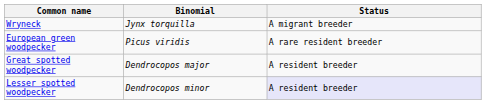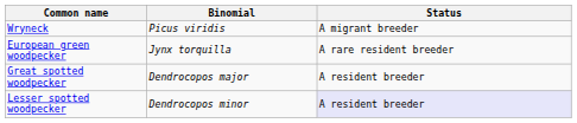 <table width=60% class="wikitable">
 <tr>
 <th width=25%>Common name</th>
 <th width=30%>Binomial</th>
 <th width=45%>Status</th>
 </tr>
 <tr>
 <td><a href='#'>Wryneck</a></td>
-<td><em>Jynx torquilla</em></td>
+<td><em>Picus viridis</em></td>
 <td>A migrant breeder</td>
 </tr>
 <tr>
 <td><a href='#'>European green woodpecker</a></td>
-<td><em>Picus viridis</em></td>
+<td><em>Jynx torquilla</em></td>
 <td>A rare resident breeder</td>
 </tr>
 <tr>
 <td><a href='#'>Great spotted woodpecker</a></td>
 <td><em>Dendrocopos major</em></td>
 <td>A resident breeder</td>
 </tr>
 <tr>
 <td><a href='#'>Lesser spotted woodpecker</a></td>
 <td><em>Dendrocopos minor</em></td>
 <td style="background: lavender;">A resident breeder</td>
 </tr>
 </table>
